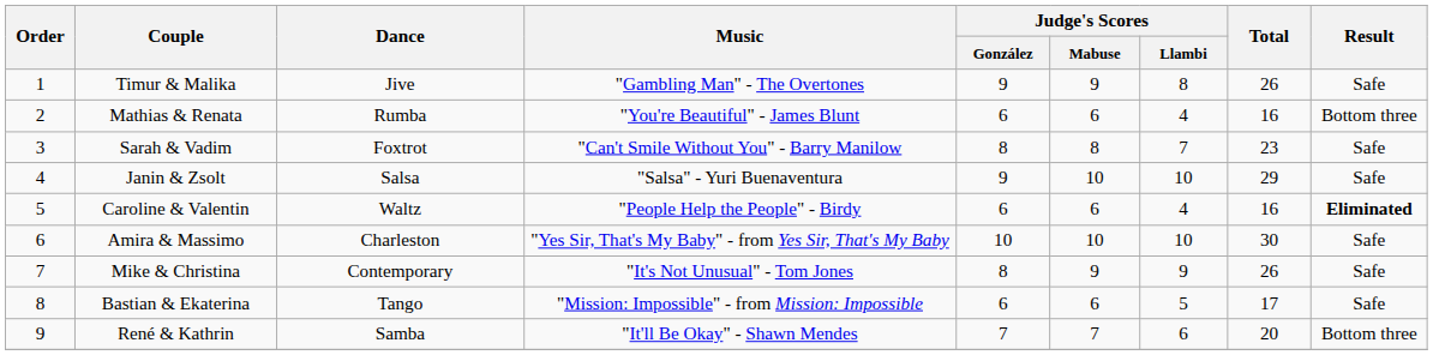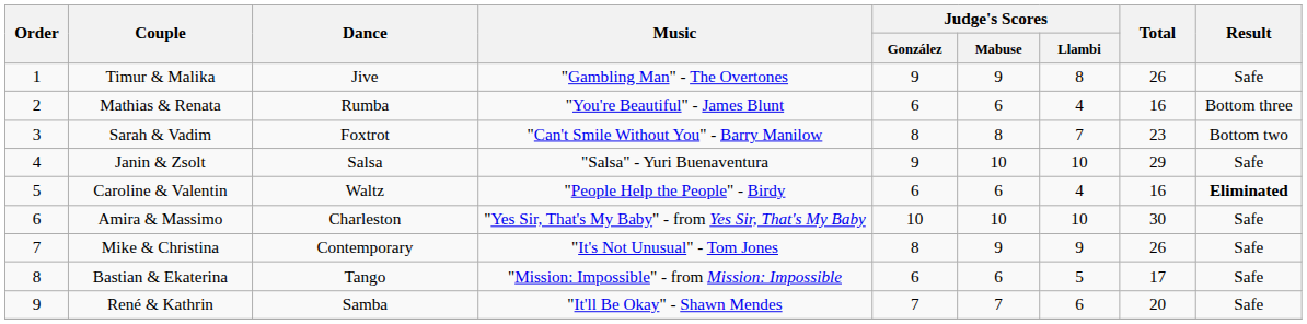 <table class="wikitable center sortable" style="text-align:center; font-size:100%; line-height:20px;">
 <tr>
 <th rowspan="2" style="width: 4em">Order</th>
 <th rowspan="2" style="width: 17em">Couple</th>
 <th rowspan="2" style="width: 20em">Dance</th>
 <th rowspan="2" style="width: 40em">Music</th>
 <th colspan="3">Judge's Scores</th>
 <th rowspan="2" style="width: 6em">Total</th>
 <th rowspan="2" style="width: 7em">Result</th>
 </tr>
 <tr>
 <th style="width: 6em"><small>González</small></th>
 <th style="width: 6em"><small>Mabuse</small></th>
 <th style="width: 6em"><small>Llambi</small></th>
 </tr>
 <tr>
 <td>1</td>
 <td>Timur & Malika</td>
 <td>Jive</td>
 <td>"<a href='#'>Gambling Man</a>" - <a href='#'>The Overtones</a></td>
 <td>9</td>
 <td>9</td>
 <td>8</td>
 <td>26</td>
 <td>Safe</td>
 </tr>
 <tr>
 <td>2</td>
 <td>Mathias & Renata</td>
 <td>Rumba</td>
 <td>"<a href='#'>You're Beautiful</a>" - <a href='#'>James Blunt</a></td>
 <td>6</td>
 <td>6</td>
 <td>4</td>
 <td>16</td>
 <td>Bottom three</td>
 </tr>
 <tr>
 <td>3</td>
 <td>Sarah & Vadim</td>
 <td>Foxtrot</td>
 <td>"<a href='#'>Can't Smile Without You</a>" - <a href='#'>Barry Manilow</a></td>
 <td>8</td>
 <td>8</td>
 <td>7</td>
 <td>23</td>
-<td>Safe</td>
+<td>Bottom two</td>
 </tr>
 <tr>
 <td>4</td>
 <td>Janin & Zsolt</td>
 <td>Salsa</td>
 <td>"Salsa" - Yuri Buenaventura</td>
 <td>9</td>
 <td>10</td>
 <td>10</td>
 <td>29</td>
 <td>Safe</td>
 </tr>
 <tr>
 <td>5</td>
 <td>Caroline & Valentin</td>
 <td>Waltz</td>
 <td>"<a href='#'>People Help the People</a>" - <a href='#'>Birdy</a></td>
 <td>6</td>
 <td>6</td>
 <td>4</td>
 <td>16</td>
 <td><strong>Eliminated</strong></td>
 </tr>
 <tr>
 <td>6</td>
 <td>Amira & Massimo</td>
 <td>Charleston</td>
 <td>"<a href='#'>Yes Sir, That's My Baby</a>" - from <em><a href='#'>Yes Sir, That's My Baby</a></em></td>
 <td>10</td>
 <td>10</td>
 <td>10</td>
 <td>30</td>
 <td>Safe</td>
 </tr>
 <tr>
 <td>7</td>
 <td>Mike & Christina</td>
 <td>Contemporary</td>
 <td>"<a href='#'>It's Not Unusual</a>" - <a href='#'>Tom Jones</a></td>
 <td>8</td>
 <td>9</td>
 <td>9</td>
 <td>26</td>
 <td>Safe</td>
 </tr>
 <tr>
 <td>8</td>
 <td>Bastian & Ekaterina</td>
 <td>Tango</td>
 <td>"<a href='#'>Mission: Impossible</a>" - from <em><a href='#'>Mission: Impossible</a></em></td>
 <td>6</td>
 <td>6</td>
 <td>5</td>
 <td>17</td>
 <td>Safe</td>
 </tr>
 <tr>
 <td>9</td>
 <td>René & Kathrin</td>
 <td>Samba</td>
 <td>"<a href='#'>It'll Be Okay</a>" - <a href='#'>Shawn Mendes</a></td>
 <td>7</td>
 <td>7</td>
 <td>6</td>
 <td>20</td>
-<td>Bottom three</td>
+<td>Safe</td>
 </tr>
 <tr>
 </tr>
 </table>
